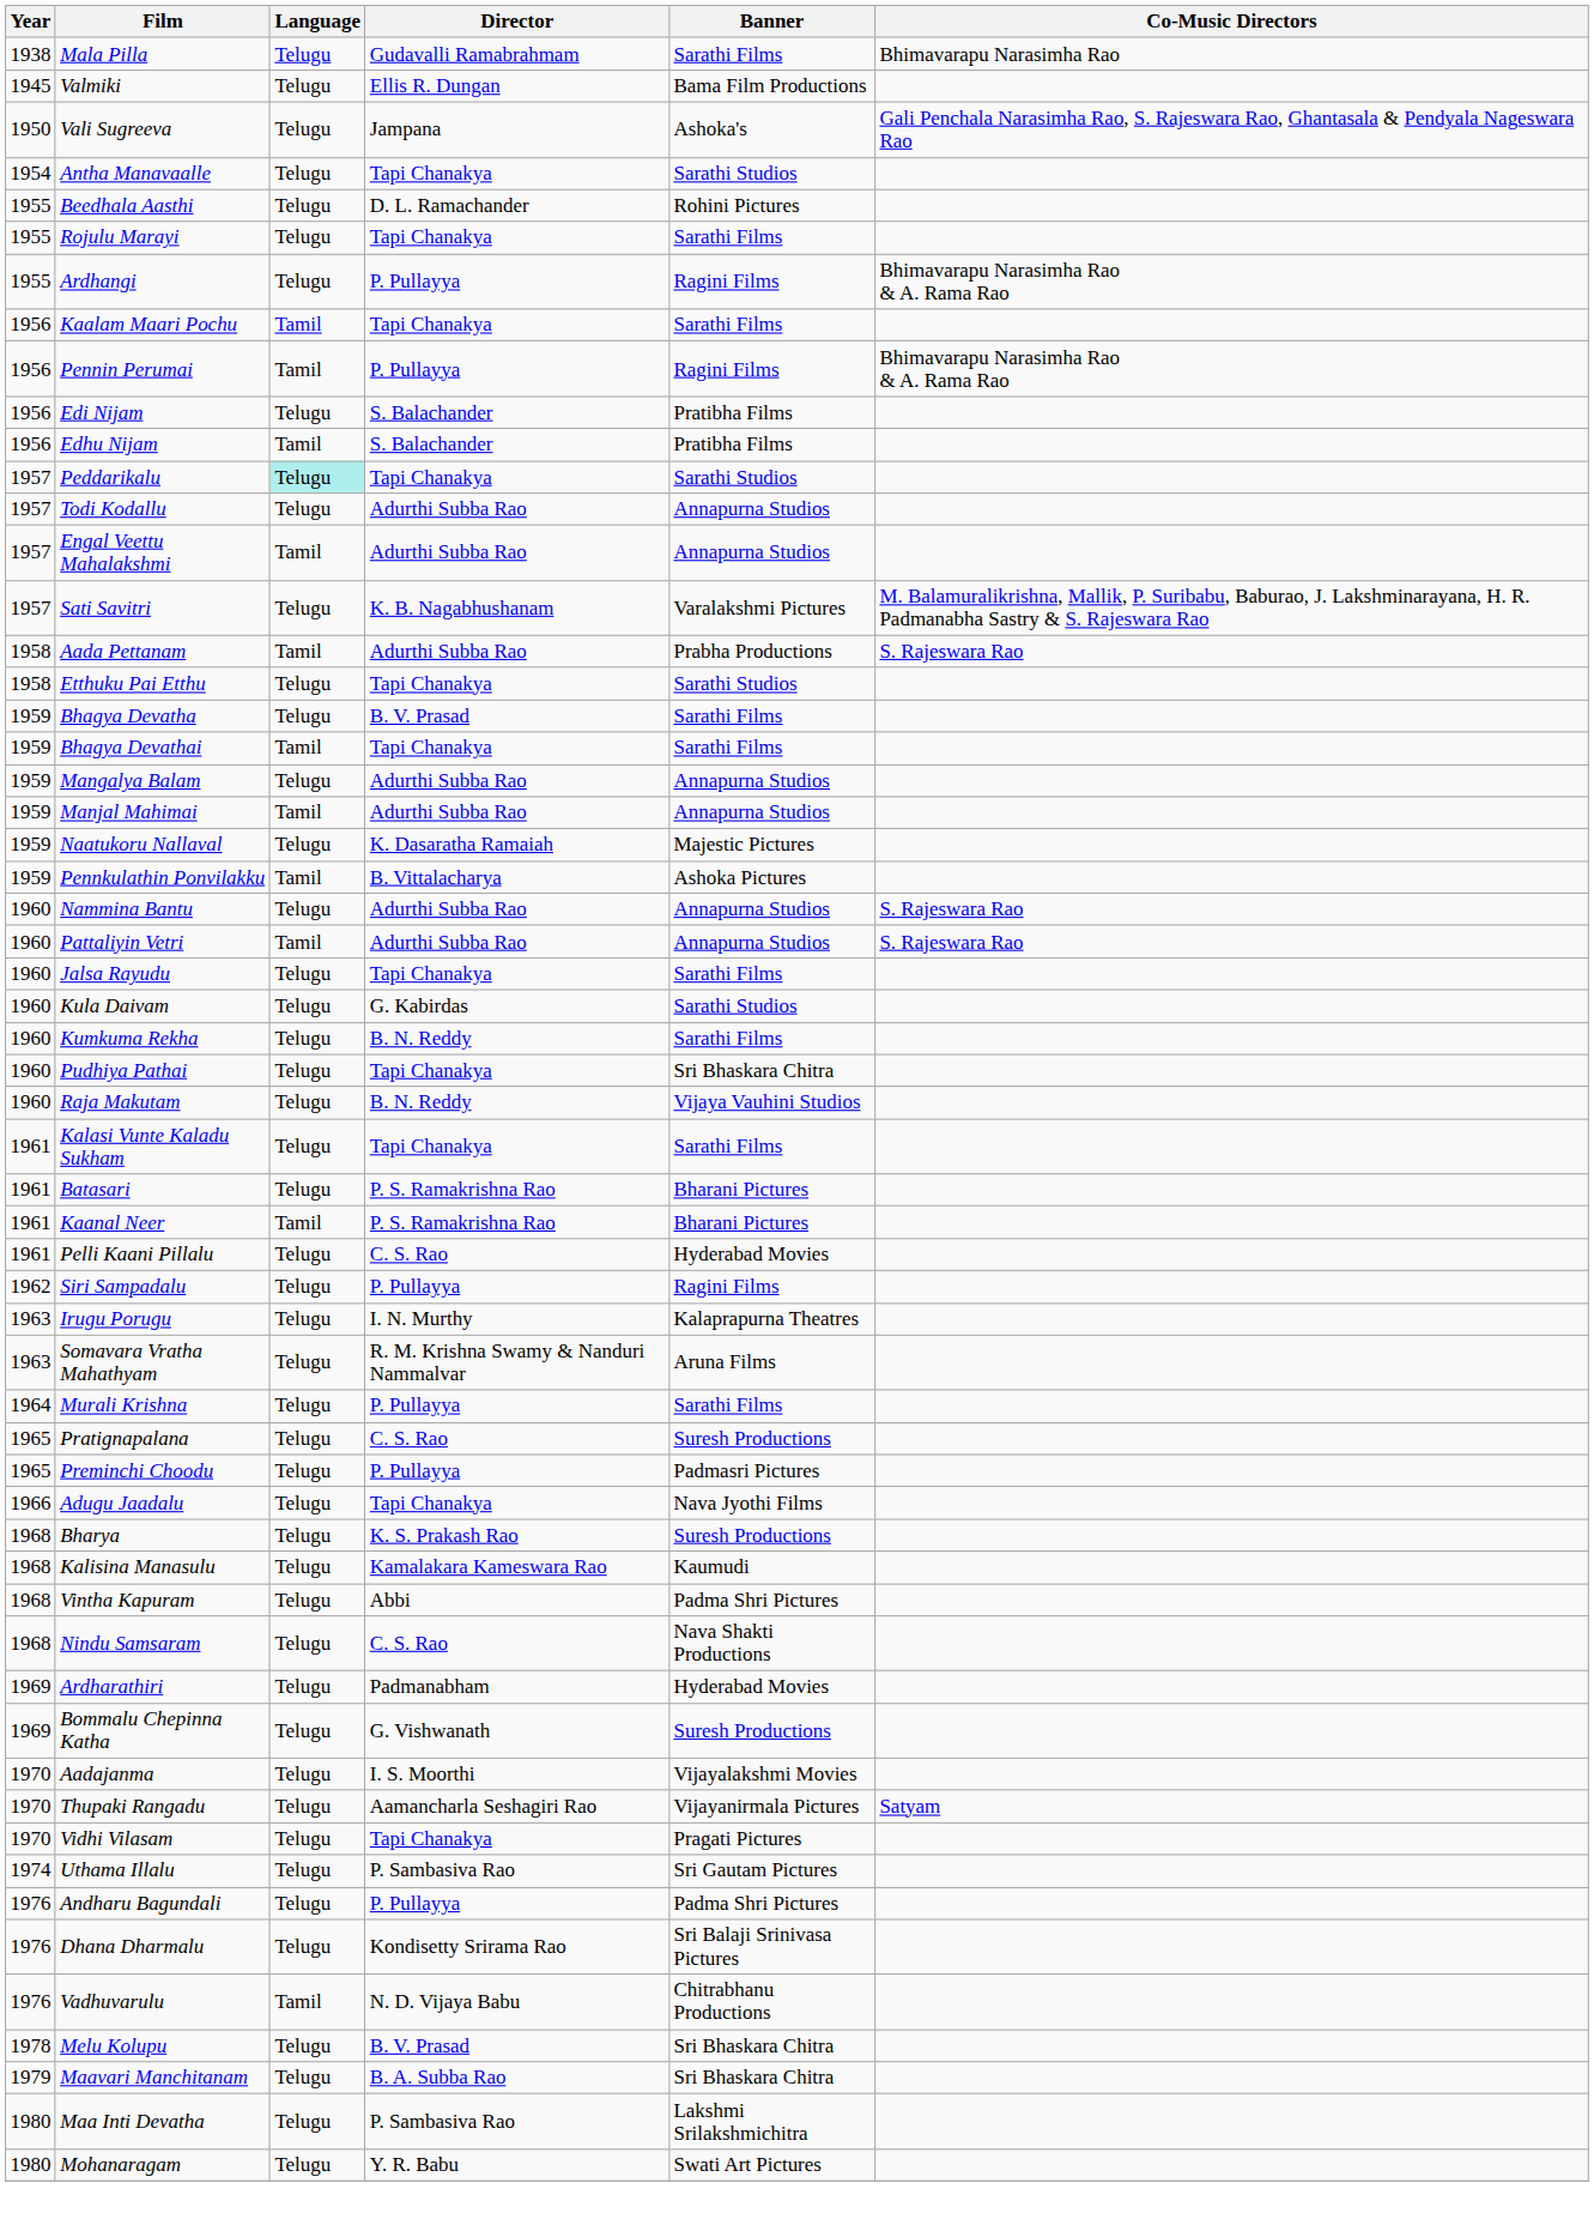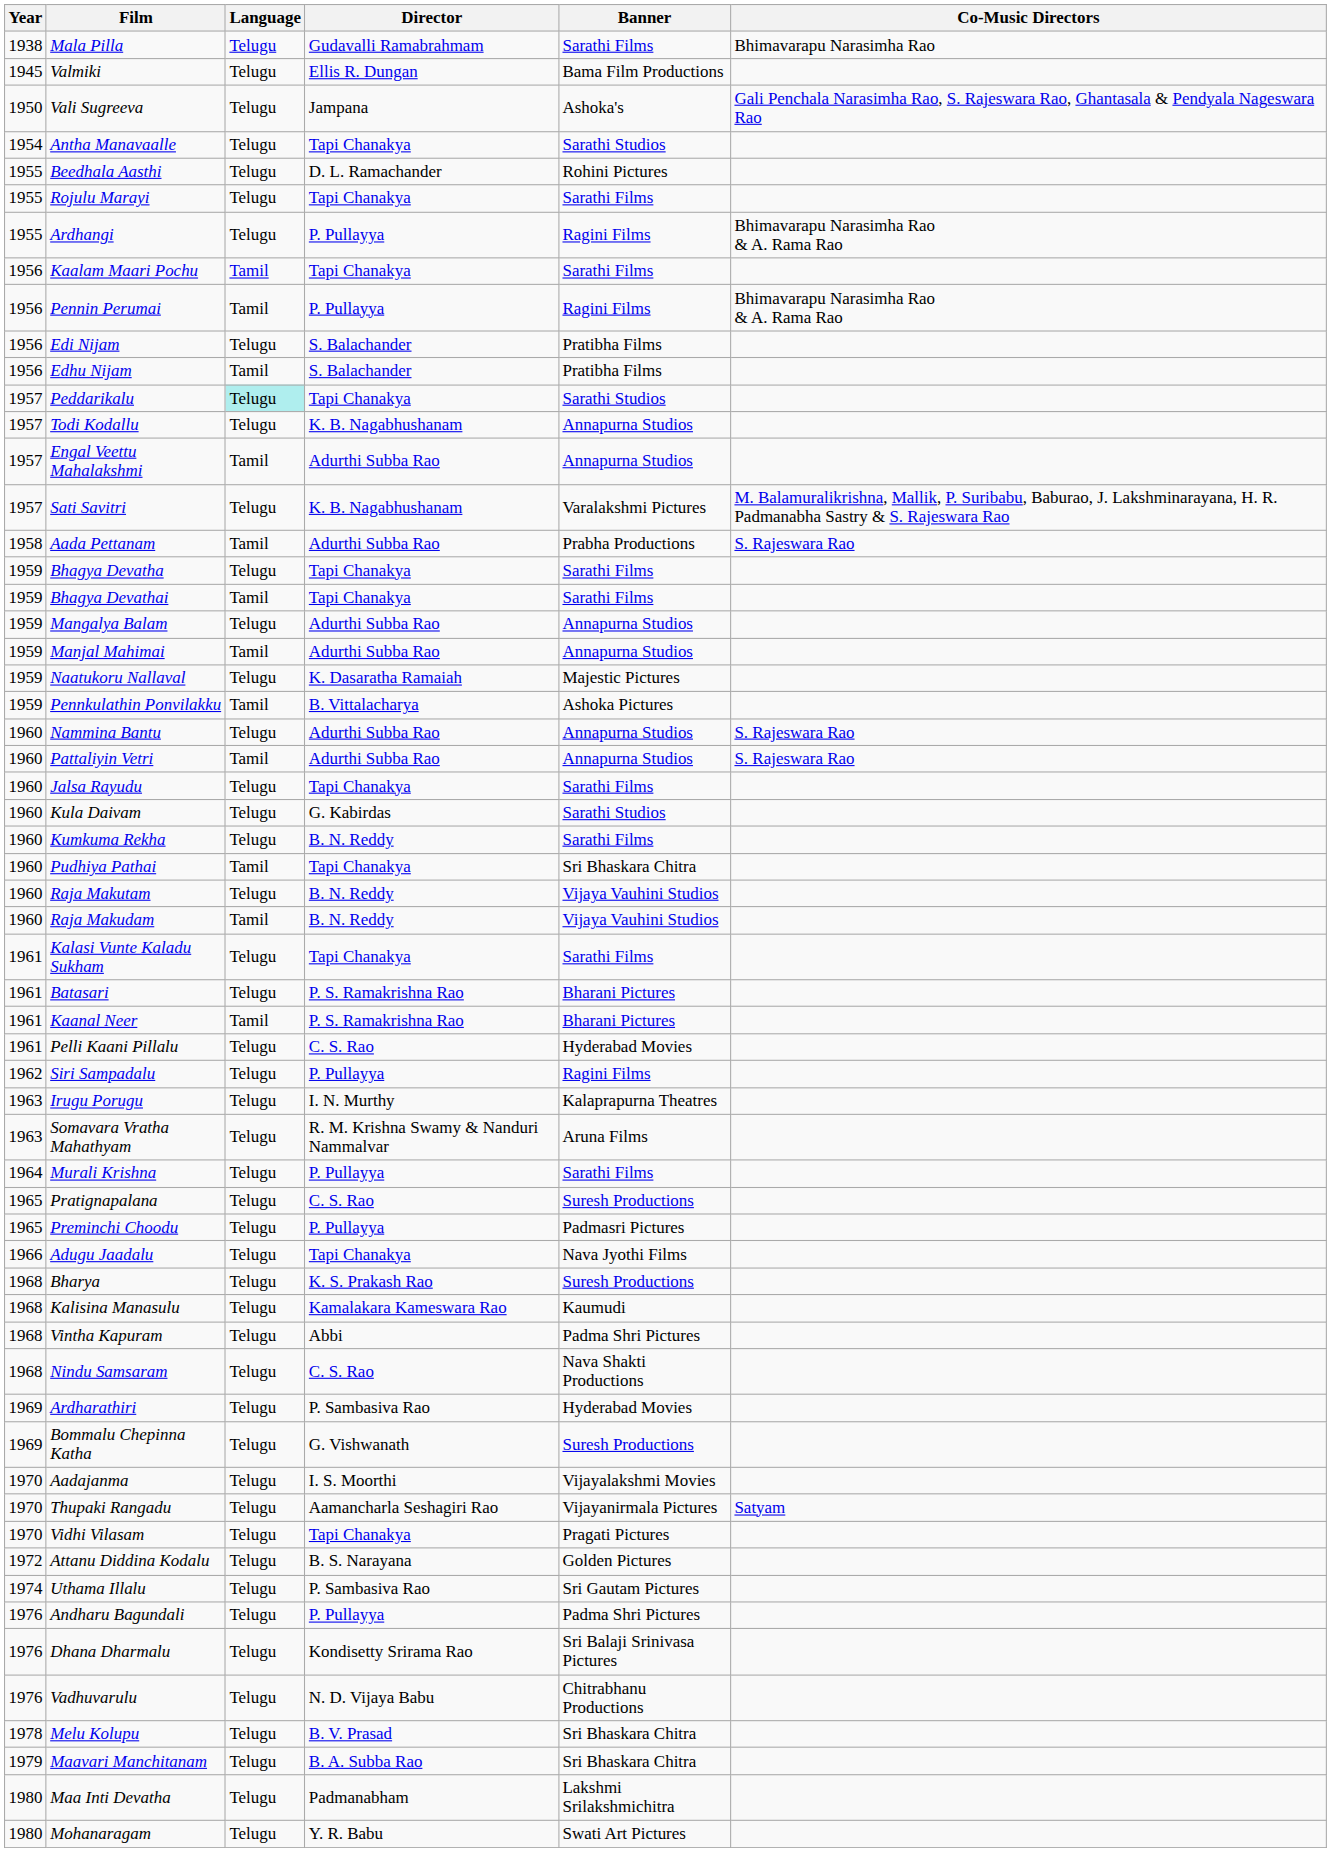 <table class="wikitable sortable">
 <tr>
 <th>Year</th>
 <th>Film</th>
 <th>Language</th>
 <th>Director</th>
 <th>Banner</th>
 <th>Co-Music Directors</th>
 </tr>
 <tr>
 <td>1938</td>
 <td><em><a href='#'>Mala Pilla</a></em> </td>
 <td><a href='#'>Telugu</a></td>
 <td><a href='#'>Gudavalli Ramabrahmam</a></td>
 <td><a href='#'>Sarathi Films</a></td>
 <td>Bhimavarapu Narasimha Rao</td>
 </tr>
 <tr>
 <td>1945</td>
 <td><em>Valmiki</em></td>
 <td>Telugu</td>
 <td><a href='#'>Ellis R. Dungan</a></td>
 <td>Bama Film Productions</td>
 <td></td>
 </tr>
 <tr>
 <td>1950</td>
 <td><em>Vali Sugreeva</em></td>
 <td>Telugu</td>
 <td>Jampana</td>
 <td>Ashoka's</td>
 <td><a href='#'>Gali Penchala Narasimha Rao</a>, <a href='#'>S. Rajeswara Rao</a>, <a href='#'>Ghantasala</a> &  <a href='#'>Pendyala Nageswara Rao</a></td>
 </tr>
 <tr>
 <td>1954</td>
 <td><em><a href='#'>Antha Manavaalle</a></em></td>
 <td>Telugu</td>
 <td><a href='#'>Tapi Chanakya</a></td>
 <td><a href='#'>Sarathi Studios</a></td>
 <td></td>
 </tr>
 <tr>
 <td>1955</td>
 <td><em><a href='#'>Beedhala Aasthi</a></em></td>
 <td>Telugu</td>
 <td>D. L. Ramachander</td>
 <td>Rohini Pictures</td>
 <td></td>
 </tr>
 <tr>
 <td>1955</td>
 <td><em><a href='#'>Rojulu Marayi</a></em></td>
 <td>Telugu</td>
 <td><a href='#'>Tapi Chanakya</a></td>
 <td><a href='#'>Sarathi Films</a></td>
 <td></td>
 </tr>
 <tr>
 <td>1955</td>
 <td><em><a href='#'>Ardhangi</a></em></td>
 <td>Telugu</td>
 <td><a href='#'>P. Pullayya</a></td>
 <td><a href='#'>Ragini Films</a></td>
 <td>Bhimavarapu Narasimha Rao<br>& A. Rama Rao</td>
 </tr>
 <tr>
 <td>1956</td>
 <td><em><a href='#'>Kaalam Maari Pochu</a></em></td>
 <td><a href='#'>Tamil</a></td>
 <td><a href='#'>Tapi Chanakya</a></td>
 <td><a href='#'>Sarathi Films</a></td>
 <td></td>
 </tr>
 <tr>
 <td>1956</td>
 <td><em><a href='#'>Pennin Perumai</a></em></td>
 <td>Tamil</td>
 <td><a href='#'>P. Pullayya</a></td>
 <td><a href='#'>Ragini Films</a></td>
 <td>Bhimavarapu Narasimha Rao<br>& A. Rama Rao</td>
 </tr>
 <tr>
 <td>1956</td>
 <td><em><a href='#'>Edi Nijam</a></em></td>
 <td>Telugu</td>
 <td><a href='#'>S. Balachander</a></td>
 <td>Pratibha Films</td>
 <td></td>
 </tr>
 <tr>
 <td>1956</td>
 <td><em><a href='#'>Edhu Nijam</a></em></td>
 <td>Tamil</td>
 <td><a href='#'>S. Balachander</a></td>
 <td>Pratibha Films</td>
 <td></td>
 </tr>
 <tr>
 <td>1957</td>
 <td><em><a href='#'>Peddarikalu</a></em></td>
 <td style="background: paleturquoise;">Telugu</td>
 <td><a href='#'>Tapi Chanakya</a></td>
 <td><a href='#'>Sarathi Studios</a></td>
 <td></td>
 </tr>
 <tr>
 <td>1957</td>
 <td><em><a href='#'>Todi Kodallu</a></em></td>
 <td>Telugu</td>
-<td><a href='#'>Adurthi Subba Rao</a></td>
+<td><a href='#'>K. B. Nagabhushanam</a></td>
 <td><a href='#'>Annapurna Studios</a></td>
 <td></td>
 </tr>
 <tr>
 <td>1957</td>
 <td><em><a href='#'>Engal Veettu Mahalakshmi</a></em></td>
 <td>Tamil</td>
 <td><a href='#'>Adurthi Subba Rao</a></td>
 <td><a href='#'>Annapurna Studios</a></td>
 <td></td>
 </tr>
 <tr>
 <td>1957</td>
 <td><em><a href='#'>Sati Savitri</a></em></td>
 <td>Telugu</td>
 <td><a href='#'>K. B. Nagabhushanam</a></td>
 <td>Varalakshmi Pictures</td>
 <td><a href='#'>M. Balamuralikrishna</a>, <a href='#'>Mallik</a>, <a href='#'>P. Suribabu</a>, Baburao, J. Lakshminarayana, H. R. Padmanabha Sastry & <a href='#'>S. Rajeswara Rao</a></td>
 </tr>
 <tr>
 <td>1958</td>
 <td><em><a href='#'>Aada Pettanam</a></em></td>
 <td>Tamil</td>
 <td><a href='#'>Adurthi Subba Rao</a></td>
 <td>Prabha Productions</td>
 <td><a href='#'>S. Rajeswara Rao</a></td>
 </tr>
 <tr>
-<td>1958</td>
-<td><em><a href='#'>Etthuku Pai Etthu</a></em></td>
-<td>Telugu</td>
-<td><a href='#'>Tapi Chanakya</a></td>
-<td><a href='#'>Sarathi Studios</a></td>
-<td></td>
-</tr>
-<tr>
 <td>1959</td>
 <td><em><a href='#'>Bhagya Devatha</a></em></td>
 <td>Telugu</td>
-<td><a href='#'>B. V. Prasad</a></td>
+<td><a href='#'>Tapi Chanakya</a></td>
 <td><a href='#'>Sarathi Films</a></td>
 <td></td>
 </tr>
 <tr>
 <td>1959</td>
 <td><em><a href='#'>Bhagya Devathai</a></em></td>
 <td>Tamil</td>
 <td><a href='#'>Tapi Chanakya</a></td>
 <td><a href='#'>Sarathi Films</a></td>
 <td></td>
 </tr>
 <tr>
 <td>1959</td>
 <td><em><a href='#'>Mangalya Balam</a></em></td>
 <td>Telugu</td>
 <td><a href='#'>Adurthi Subba Rao</a></td>
 <td><a href='#'>Annapurna Studios</a></td>
 <td></td>
 </tr>
 <tr>
 <td>1959</td>
 <td><em><a href='#'>Manjal Mahimai</a></em></td>
 <td>Tamil</td>
 <td><a href='#'>Adurthi Subba Rao</a></td>
 <td><a href='#'>Annapurna Studios</a></td>
 <td></td>
 </tr>
 <tr>
 <td>1959</td>
 <td><em><a href='#'>Naatukoru Nallaval</a></em></td>
 <td>Telugu</td>
 <td><a href='#'>K. Dasaratha Ramaiah</a></td>
 <td>Majestic Pictures</td>
 <td></td>
 </tr>
 <tr>
 <td>1959</td>
 <td><em><a href='#'>Pennkulathin Ponvilakku</a></em></td>
 <td>Tamil</td>
 <td><a href='#'>B. Vittalacharya</a></td>
 <td>Ashoka Pictures</td>
 <td></td>
 </tr>
 <tr>
 <td>1960</td>
 <td><em><a href='#'>Nammina Bantu</a></em></td>
 <td>Telugu</td>
 <td><a href='#'>Adurthi Subba Rao</a></td>
 <td><a href='#'>Annapurna Studios</a></td>
 <td><a href='#'>S. Rajeswara Rao</a></td>
 </tr>
 <tr>
 <td>1960</td>
 <td><em><a href='#'>Pattaliyin Vetri</a></em></td>
 <td>Tamil</td>
 <td><a href='#'>Adurthi Subba Rao</a></td>
 <td><a href='#'>Annapurna Studios</a></td>
 <td><a href='#'>S. Rajeswara Rao</a></td>
 </tr>
 <tr>
 <td>1960</td>
 <td><em><a href='#'>Jalsa Rayudu</a></em></td>
 <td>Telugu</td>
 <td><a href='#'>Tapi Chanakya</a></td>
 <td><a href='#'>Sarathi Films</a></td>
 <td></td>
 </tr>
 <tr>
 <td>1960</td>
 <td><em>Kula Daivam</em></td>
 <td>Telugu</td>
 <td>G. Kabirdas</td>
 <td><a href='#'>Sarathi Studios</a></td>
 <td></td>
 </tr>
 <tr>
 <td>1960</td>
 <td><em><a href='#'>Kumkuma Rekha</a></em></td>
 <td>Telugu</td>
 <td><a href='#'>B. N. Reddy</a></td>
 <td><a href='#'>Sarathi Films</a></td>
 <td></td>
 </tr>
 <tr>
 <td>1960</td>
 <td><em><a href='#'>Pudhiya Pathai</a></em></td>
-<td>Telugu</td>
+<td>Tamil</td>
 <td><a href='#'>Tapi Chanakya</a></td>
 <td>Sri Bhaskara Chitra</td>
 <td></td>
 </tr>
 <tr>
 <td>1960</td>
 <td><em><a href='#'>Raja Makutam</a></em></td>
 <td>Telugu</td>
+<td><a href='#'>B. N. Reddy</a></td>
+<td><a href='#'>Vijaya Vauhini Studios</a></td>
+<td></td>
+</tr>
+<tr>
+<td>1960</td>
+<td><em><a href='#'>Raja Makudam</a></em></td>
+<td>Tamil</td>
 <td><a href='#'>B. N. Reddy</a></td>
 <td><a href='#'>Vijaya Vauhini Studios</a></td>
 <td></td>
 </tr>
 <tr>
 <td>1961</td>
 <td><em><a href='#'>Kalasi Vunte Kaladu Sukham</a></em></td>
 <td>Telugu</td>
 <td><a href='#'>Tapi Chanakya</a></td>
 <td><a href='#'>Sarathi Films</a></td>
 <td></td>
 </tr>
 <tr>
 <td>1961</td>
 <td><em><a href='#'>Batasari</a></em></td>
 <td>Telugu</td>
 <td><a href='#'>P. S. Ramakrishna Rao</a></td>
 <td><a href='#'>Bharani Pictures</a></td>
 <td></td>
 </tr>
 <tr>
 <td>1961</td>
 <td><em><a href='#'>Kaanal Neer</a></em></td>
 <td>Tamil</td>
 <td><a href='#'>P. S. Ramakrishna Rao</a></td>
 <td><a href='#'>Bharani Pictures</a></td>
 <td></td>
 </tr>
 <tr>
 <td>1961</td>
 <td><em>Pelli Kaani Pillalu	</em></td>
 <td>Telugu</td>
 <td><a href='#'>C. S. Rao</a></td>
 <td>Hyderabad Movies</td>
 <td></td>
 </tr>
 <tr>
 <td>1962</td>
 <td><em><a href='#'>Siri Sampadalu</a></em></td>
 <td>Telugu</td>
 <td><a href='#'>P. Pullayya</a></td>
 <td><a href='#'>Ragini Films</a></td>
 <td></td>
 </tr>
 <tr>
 <td>1963</td>
 <td><em><a href='#'>Irugu Porugu</a></em></td>
 <td>Telugu</td>
 <td>I. N. Murthy</td>
 <td>Kalaprapurna Theatres</td>
 <td></td>
 </tr>
 <tr>
 <td>1963</td>
 <td><em>Somavara Vratha Mahathyam</em></td>
 <td>Telugu</td>
 <td>R. M. Krishna Swamy & Nanduri Nammalvar</td>
 <td>Aruna Films</td>
 <td></td>
 </tr>
 <tr>
 <td>1964</td>
 <td><em><a href='#'>Murali Krishna</a></em></td>
 <td>Telugu</td>
 <td><a href='#'>P. Pullayya</a></td>
 <td><a href='#'>Sarathi Films</a></td>
 <td></td>
 </tr>
 <tr>
 <td>1965</td>
 <td><em>Pratignapalana</em></td>
 <td>Telugu</td>
 <td><a href='#'>C. S. Rao</a></td>
 <td><a href='#'>Suresh Productions</a></td>
 <td></td>
 </tr>
 <tr>
 <td>1965</td>
 <td><em><a href='#'>Preminchi Choodu</a></em></td>
 <td>Telugu</td>
 <td><a href='#'>P. Pullayya</a></td>
 <td>Padmasri Pictures</td>
 <td></td>
 </tr>
 <tr>
 <td>1966</td>
 <td><em><a href='#'>Adugu Jaadalu</a></em></td>
 <td>Telugu</td>
 <td><a href='#'>Tapi Chanakya</a></td>
 <td>Nava Jyothi Films</td>
 <td></td>
 </tr>
 <tr>
 <td>1968</td>
 <td><em>Bharya</em></td>
 <td>Telugu</td>
 <td><a href='#'>K. S. Prakash Rao</a></td>
 <td><a href='#'>Suresh Productions</a></td>
 <td></td>
 </tr>
 <tr>
 <td>1968</td>
 <td><em>Kalisina Manasulu</em></td>
 <td>Telugu</td>
 <td><a href='#'>Kamalakara Kameswara Rao</a></td>
 <td>Kaumudi</td>
 <td></td>
 </tr>
 <tr>
 <td>1968</td>
 <td><em>Vintha Kapuram</em></td>
 <td>Telugu</td>
 <td>Abbi</td>
 <td>Padma Shri Pictures</td>
 <td></td>
 </tr>
 <tr>
 <td>1968</td>
 <td><em><a href='#'>Nindu Samsaram</a></em></td>
 <td>Telugu</td>
 <td><a href='#'>C. S. Rao</a></td>
 <td>Nava Shakti Productions</td>
 <td></td>
 </tr>
 <tr>
 <td>1969</td>
 <td><em><a href='#'>Ardharathiri</a></em></td>
 <td>Telugu</td>
-<td>Padmanabham</td>
+<td>P. Sambasiva Rao</td>
 <td>Hyderabad Movies</td>
 <td></td>
 </tr>
 <tr>
 <td>1969</td>
 <td><em>Bommalu Chepinna Katha</em></td>
 <td>Telugu</td>
 <td>G. Vishwanath</td>
 <td><a href='#'>Suresh Productions</a></td>
 <td></td>
 </tr>
 <tr>
 <td>1970</td>
 <td><em>Aadajanma</em></td>
 <td>Telugu</td>
 <td>I. S. Moorthi</td>
 <td>Vijayalakshmi Movies</td>
 <td></td>
 </tr>
 <tr>
 <td>1970</td>
 <td><em>Thupaki Rangadu</em></td>
 <td>Telugu</td>
 <td>Aamancharla Seshagiri Rao</td>
 <td>Vijayanirmala Pictures</td>
 <td><a href='#'>Satyam</a></td>
 </tr>
 <tr>
 <td>1970</td>
 <td><em>Vidhi Vilasam</em></td>
 <td>Telugu</td>
 <td><a href='#'>Tapi Chanakya</a></td>
 <td>Pragati Pictures</td>
 <td></td>
 </tr>
 <tr>
+<td>1972</td>
+<td><em>Attanu Diddina Kodalu</em></td>
+<td>Telugu</td>
+<td>B. S. Narayana</td>
+<td>Golden Pictures</td>
+<td></td>
+</tr>
+<tr>
 <td>1974</td>
 <td><em>Uthama Illalu</em></td>
 <td>Telugu</td>
 <td>P. Sambasiva Rao</td>
 <td>Sri Gautam Pictures</td>
 <td></td>
 </tr>
 <tr>
 <td>1976</td>
 <td><em>Andharu Bagundali</em></td>
 <td>Telugu</td>
 <td><a href='#'>P. Pullayya</a></td>
 <td>Padma Shri Pictures</td>
 <td></td>
 </tr>
 <tr>
 <td>1976</td>
 <td><em>Dhana Dharmalu</em></td>
 <td>Telugu</td>
 <td>Kondisetty Srirama Rao</td>
 <td>Sri Balaji Srinivasa Pictures</td>
 <td></td>
 </tr>
 <tr>
 <td>1976</td>
 <td><em>Vadhuvarulu</em></td>
-<td>Tamil</td>
+<td>Telugu</td>
 <td>N. D. Vijaya Babu</td>
 <td>Chitrabhanu Productions</td>
 <td></td>
 </tr>
 <tr>
 <td>1978</td>
 <td><em><a href='#'>Melu Kolupu</a></em></td>
 <td>Telugu</td>
 <td><a href='#'>B. V. Prasad</a></td>
 <td>Sri Bhaskara Chitra</td>
 <td></td>
 </tr>
 <tr>
 <td>1979</td>
 <td><em><a href='#'>Maavari Manchitanam</a></em></td>
 <td>Telugu</td>
 <td><a href='#'>B. A. Subba Rao</a></td>
 <td>Sri Bhaskara Chitra</td>
 <td></td>
 </tr>
 <tr>
 <td>1980</td>
 <td><em>Maa Inti Devatha</em></td>
 <td>Telugu</td>
-<td>P. Sambasiva Rao</td>
+<td>Padmanabham</td>
 <td>Lakshmi Srilakshmichitra</td>
 <td></td>
 </tr>
 <tr>
 <td>1980</td>
 <td><em>Mohanaragam</em></td>
 <td>Telugu</td>
 <td>Y. R. Babu</td>
 <td>Swati Art Pictures</td>
 <td></td>
 </tr>
 <tr>
 </tr>
 </table>
